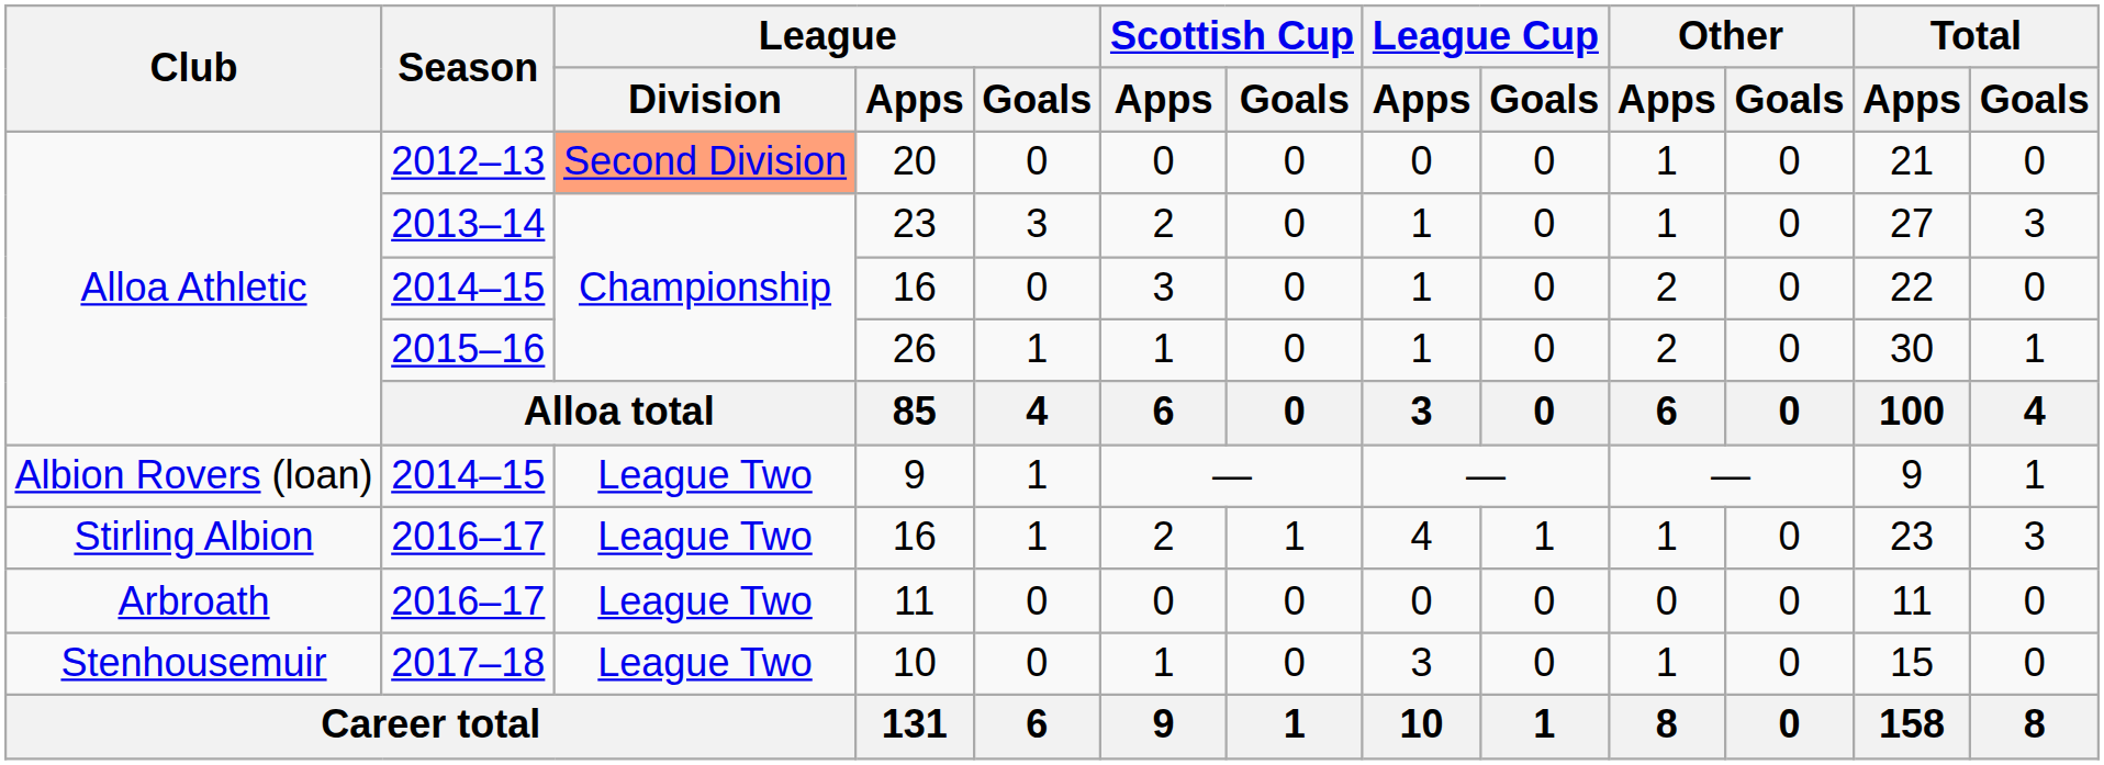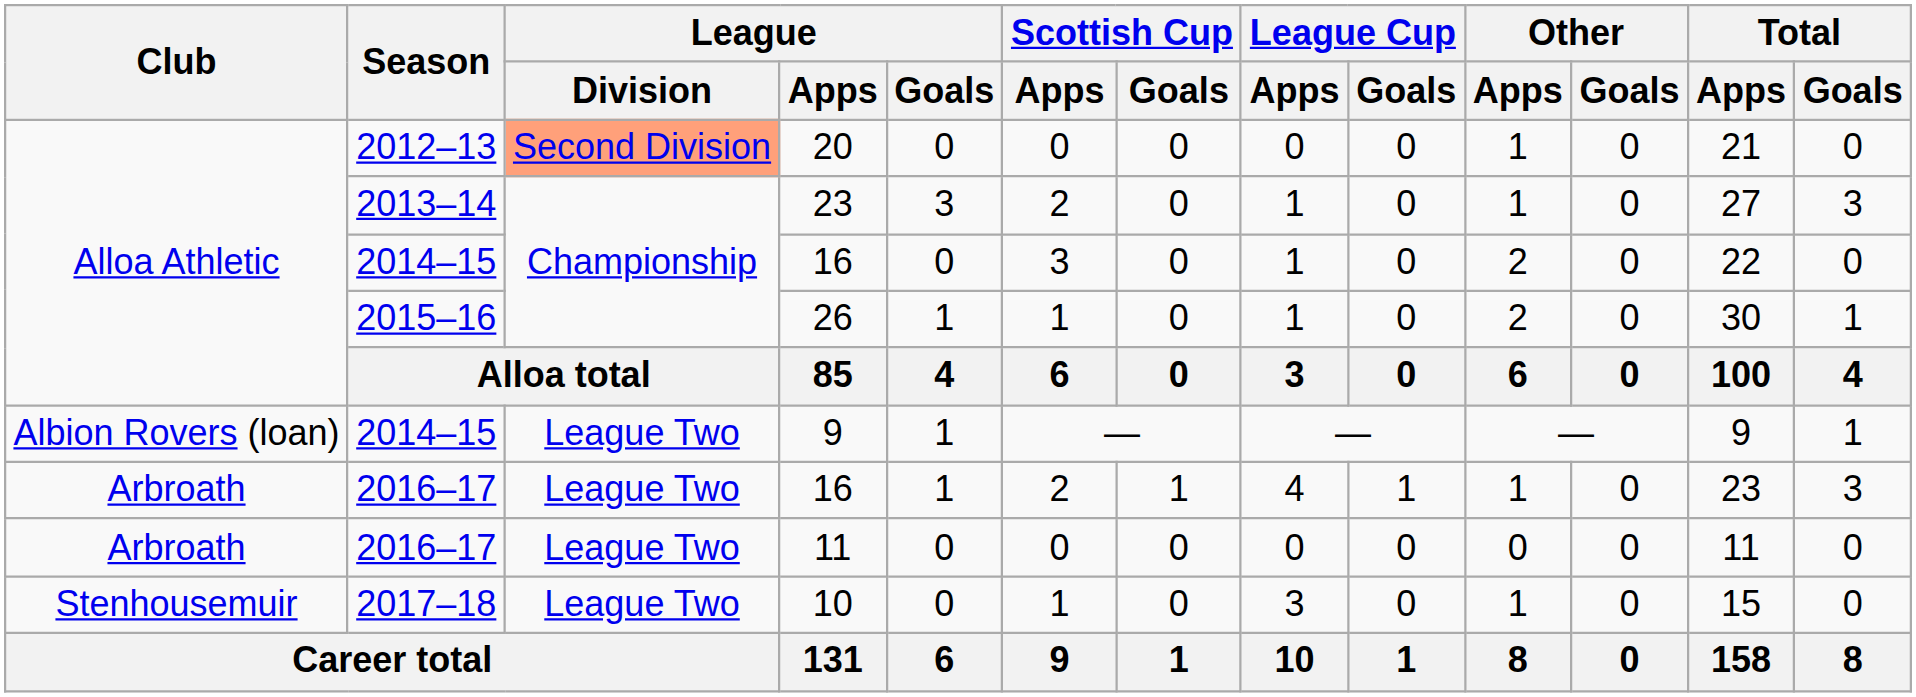 <table class="wikitable" style="text-align:center">
 <tr>
 <th rowspan="2">Club</th>
 <th rowspan="2">Season</th>
 <th colspan="3">League</th>
 <th colspan="2"><a href='#'>Scottish Cup</a></th>
 <th colspan="2"><a href='#'>League Cup</a></th>
 <th colspan="2">Other</th>
 <th colspan="2">Total</th>
 </tr>
 <tr>
 <th>Division</th>
 <th>Apps</th>
 <th>Goals</th>
 <th>Apps</th>
 <th>Goals</th>
 <th>Apps</th>
 <th>Goals</th>
 <th>Apps</th>
 <th>Goals</th>
 <th>Apps</th>
 <th>Goals</th>
 </tr>
 <tr>
 <td rowspan="5"><a href='#'>Alloa Athletic</a></td>
 <td><a href='#'>2012–13</a></td>
 <td style="background: lightsalmon;"><a href='#'>Second Division</a></td>
 <td>20</td>
 <td>0</td>
 <td>0</td>
 <td>0</td>
 <td>0</td>
 <td>0</td>
 <td>1</td>
 <td>0</td>
 <td>21</td>
 <td>0</td>
 </tr>
 <tr>
 <td><a href='#'>2013–14</a></td>
 <td rowspan="3"><a href='#'>Championship</a></td>
 <td>23</td>
 <td>3</td>
 <td>2</td>
 <td>0</td>
 <td>1</td>
 <td>0</td>
 <td>1</td>
 <td>0</td>
 <td>27</td>
 <td>3</td>
 </tr>
 <tr>
 <td><a href='#'>2014–15</a></td>
 <td>16</td>
 <td>0</td>
 <td>3</td>
 <td>0</td>
 <td>1</td>
 <td>0</td>
 <td>2</td>
 <td>0</td>
 <td>22</td>
 <td>0</td>
 </tr>
 <tr>
 <td><a href='#'>2015–16</a></td>
 <td>26</td>
 <td>1</td>
 <td>1</td>
 <td>0</td>
 <td>1</td>
 <td>0</td>
 <td>2</td>
 <td>0</td>
 <td>30</td>
 <td>1</td>
 </tr>
 <tr>
 <th colspan="2">Alloa total</th>
 <th>85</th>
 <th>4</th>
 <th>6</th>
 <th>0</th>
 <th>3</th>
 <th>0</th>
 <th>6</th>
 <th>0</th>
 <th>100</th>
 <th>4</th>
 </tr>
 <tr>
 <td><a href='#'>Albion Rovers</a> (loan)</td>
 <td><a href='#'>2014–15</a></td>
 <td><a href='#'>League Two</a></td>
 <td>9</td>
 <td>1</td>
 <td colspan="2">—</td>
 <td colspan="2">—</td>
 <td colspan="2">—</td>
 <td>9</td>
 <td>1</td>
 </tr>
 <tr>
-<td><a href='#'>Stirling Albion</a></td>
+<td><a href='#'>Arbroath</a></td>
 <td><a href='#'>2016–17</a></td>
 <td><a href='#'>League Two</a></td>
 <td>16</td>
 <td>1</td>
 <td>2</td>
 <td>1</td>
 <td>4</td>
 <td>1</td>
 <td>1</td>
 <td>0</td>
 <td>23</td>
 <td>3</td>
 </tr>
 <tr>
 <td><a href='#'>Arbroath</a></td>
 <td><a href='#'>2016–17</a></td>
 <td><a href='#'>League Two</a></td>
 <td>11</td>
 <td>0</td>
 <td>0</td>
 <td>0</td>
 <td>0</td>
 <td>0</td>
 <td>0</td>
 <td>0</td>
 <td>11</td>
 <td>0</td>
 </tr>
 <tr>
 <td><a href='#'>Stenhousemuir</a></td>
 <td><a href='#'>2017–18</a></td>
 <td><a href='#'>League Two</a></td>
 <td>10</td>
 <td>0</td>
 <td>1</td>
 <td>0</td>
 <td>3</td>
 <td>0</td>
 <td>1</td>
 <td>0</td>
 <td>15</td>
 <td>0</td>
 </tr>
 <tr>
 <th colspan="3">Career total</th>
 <th>131</th>
 <th>6</th>
 <th>9</th>
 <th>1</th>
 <th>10</th>
 <th>1</th>
 <th>8</th>
 <th>0</th>
 <th>158</th>
 <th>8</th>
 </tr>
 </table>
